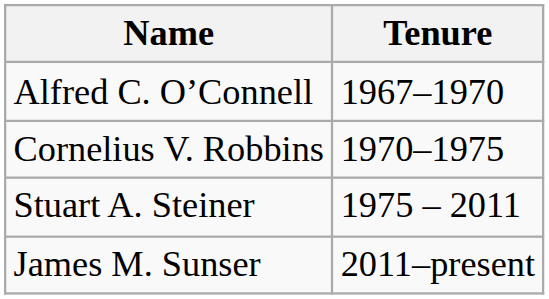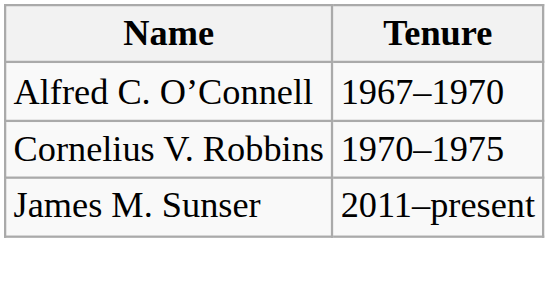 <table class="wikitable">
 <tr>
 <th>Name</th>
 <th>Tenure</th>
 </tr>
 <tr>
 <td>Alfred C. O’Connell</td>
 <td>1967–1970</td>
 </tr>
 <tr>
 <td>Cornelius V. Robbins</td>
 <td>1970–1975</td>
 </tr>
 <tr>
-<td>Stuart A. Steiner</td>
-<td>1975 – 2011</td>
-</tr>
-<tr>
 <td>James M. Sunser</td>
 <td>2011–present</td>
 </tr>
 </table>
